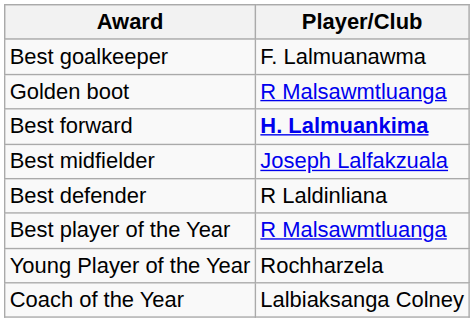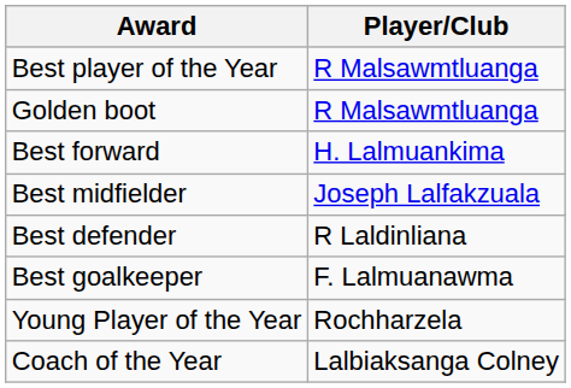 <table class="wikitable">
 <tr style="background:#cccccc;">
 <th>Award</th>
 <th>Player/Club</th>
 </tr>
 <tr>
-<td>Best goalkeeper</td>
-<td> F. Lalmuanawma</td>
+<td>Best player of the Year</td>
+<td> <a href='#'>R Malsawmtluanga</a></td>
 </tr>
 <tr>
 <td>Golden boot</td>
 <td> <a href='#'>R Malsawmtluanga</a></td>
 </tr>
 <tr>
 <td>Best forward</td>
-<td><strong> <a href='#'>H. Lalmuankima</a></strong></td>
+<td> <a href='#'>H. Lalmuankima</a></td>
 </tr>
 <tr>
 <td>Best midfielder</td>
 <td> <a href='#'>Joseph Lalfakzuala</a></td>
 </tr>
 <tr>
 <td>Best defender</td>
 <td> R Laldinliana</td>
 </tr>
 <tr>
-<td>Best player of the Year</td>
-<td> <a href='#'>R Malsawmtluanga</a></td>
+<td>Best goalkeeper</td>
+<td> F. Lalmuanawma</td>
 </tr>
 <tr>
 <td>Young Player of the Year</td>
 <td> Rochharzela</td>
 </tr>
 <tr>
 <td>Coach of the Year</td>
 <td> Lalbiaksanga Colney</td>
 </tr>
 </table>
